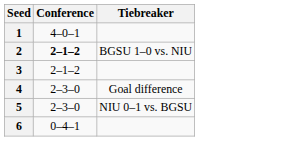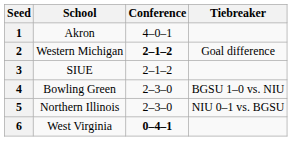 <table class="wikitable" style="text-align:center">
 <tr>
 <th>Seed</th>
+<th>School</th>
 <th>Conference</th>
 <th>Tiebreaker</th>
 </tr>
 <tr>
 <th>1</th>
+<td>Akron</td>
 <td>4–0–1</td>
 <td></td>
 </tr>
 <tr>
 <th>2</th>
+<td>Western Michigan</td>
 <td><strong>2–1–2</strong></td>
-<td>BGSU 1–0 vs. NIU</td>
+<td>Goal difference</td>
 </tr>
 <tr>
 <th>3</th>
+<td>SIUE</td>
 <td>2–1–2</td>
 <td></td>
 </tr>
 <tr>
 <th>4</th>
+<td>Bowling Green</td>
 <td>2–3–0</td>
-<td>Goal difference</td>
+<td>BGSU 1–0 vs. NIU</td>
 </tr>
 <tr>
 <th>5</th>
+<td>Northern Illinois</td>
 <td>2–3–0</td>
 <td>NIU 0–1 vs. BGSU</td>
 </tr>
 <tr>
 <th>6</th>
-<td>0–4–1</td>
+<td>West Virginia</td>
+<td><strong>0–4–1</strong></td>
 <td></td>
 </tr>
 </table>
